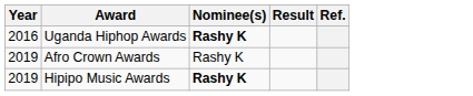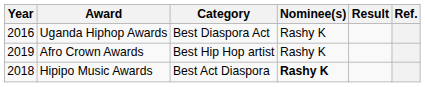 <table class="wikitable">
 <tr>
 <th>Year</th>
 <th>Award</th>
+<th>Category</th>
 <th>Nominee(s)</th>
 <th>Result</th>
 <th>Ref.</th>
 </tr>
 <tr>
 <td>2016</td>
 <td>Uganda Hiphop Awards</td>
-<td><strong>Rashy K</strong></td>
+<td>Best Diaspora Act</td>
+<td>Rashy K</td>
 <td></td>
 <th align=center></th>
 </tr>
 <tr>
 <td>2019</td>
 <td>Afro Crown Awards</td>
+<td>Best Hip Hop artist</td>
 <td>Rashy K</td>
 <td></td>
 <th align=center></th>
 </tr>
 <tr>
-<td>2019</td>
+<td>2018</td>
 <td>Hipipo Music Awards</td>
+<td>Best Act Diaspora</td>
 <td><strong>Rashy K</strong></td>
 <td></td>
 <th align=center></th>
 </tr>
 </table>
